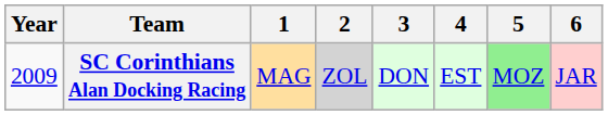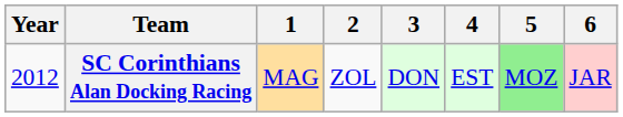 <table class="wikitable" style="text-align:center; font-size:85%">
 <tr>
 <th>Year</th>
 <th>Team</th>
 <th>1</th>
 <th>2</th>
 <th>3</th>
 <th>4</th>
 <th>5</th>
 <th>6</th>
 </tr>
 <tr>
-<td><a href='#'>2009</a></td>
+<td><a href='#'>2012</a></td>
 <th><a href='#'>SC Corinthians</a><br><small><a href='#'>Alan Docking Racing</a></small></th>
 <td style="background:#ffdf9f;"><a href='#'>MAG</a><br></td>
-<td style="background: lightgrey;"><a href='#'>ZOL</a><br></td>
+<td><a href='#'>ZOL</a><br></td>
 <td style="background:#dfffdf;"><a href='#'>DON</a><br></td>
 <td style="background:#dfffdf;"><a href='#'>EST</a><br></td>
 <td style="background: lightgreen;"><a href='#'>MOZ</a><br></td>
 <td style="background:#ffcfcf;"><a href='#'>JAR</a><br></td>
 </tr>
 </table>
